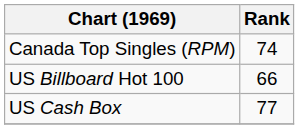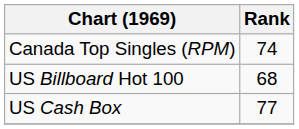 <table class="wikitable sortable">
 <tr>
 <th>Chart (1969)</th>
 <th style="text-align:center;">Rank</th>
 </tr>
 <tr>
 <td>Canada Top Singles (<em>RPM</em>)</td>
 <td style="text-align:center;">74</td>
 </tr>
 <tr>
 <td>US <em>Billboard</em> Hot 100</td>
-<td style="text-align:center;">66</td>
+<td style="text-align:center;">68</td>
 </tr>
 <tr>
 <td>US <em>Cash Box</em> </td>
 <td style="text-align:center;">77</td>
 </tr>
 <tr>
 </tr>
 </table>
